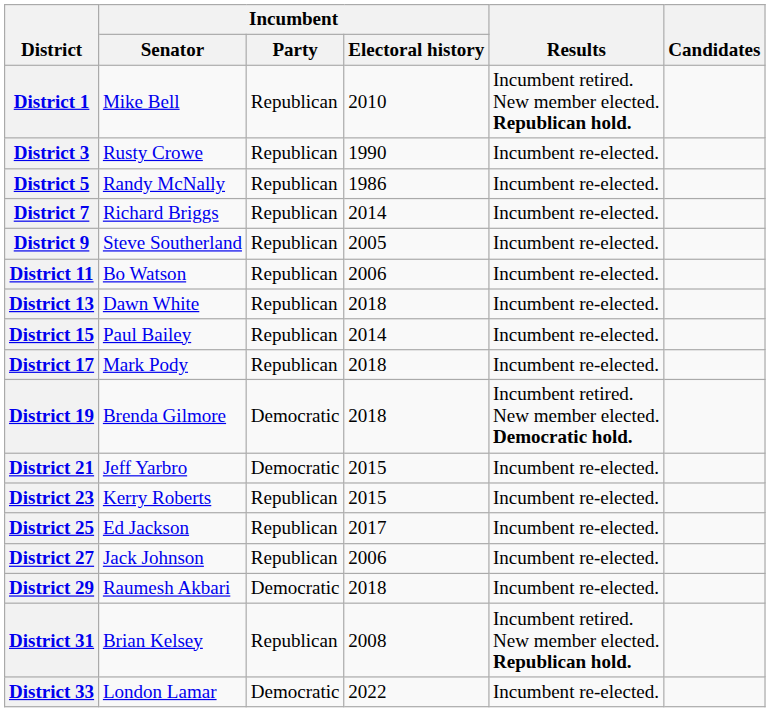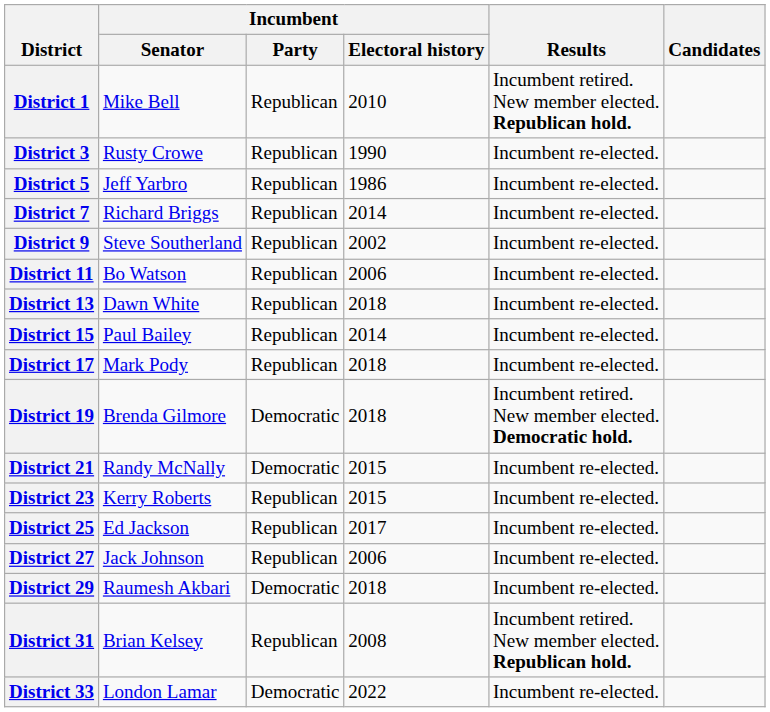 <table class="wikitable sortable">
 <tr valign=bottom>
 <th rowspan=2>District</th>
 <th colspan=3>Incumbent</th>
 <th rowspan=2>Results</th>
 <th rowspan=2>Candidates</th>
 </tr>
 <tr>
 <th>Senator</th>
 <th>Party</th>
 <th>Electoral history</th>
 </tr>
 <tr>
 <th><a href='#'>District 1</a></th>
 <td><a href='#'>Mike Bell</a><br></td>
 <td>Republican</td>
 <td>2010</td>
 <td>Incumbent retired.<br>New member elected.<br><strong>Republican hold.</strong></td>
 <td nowrap></td>
 </tr>
 <tr>
 <th><a href='#'>District 3</a></th>
 <td><a href='#'>Rusty Crowe</a></td>
 <td>Republican</td>
 <td>1990</td>
 <td>Incumbent re-elected.</td>
 <td nowrap></td>
 </tr>
 <tr>
 <th><a href='#'>District 5</a></th>
-<td><a href='#'>Randy McNally</a></td>
+<td><a href='#'>Jeff Yarbro</a></td>
 <td>Republican</td>
 <td>1986</td>
 <td>Incumbent re-elected.</td>
 <td nowrap></td>
 </tr>
 <tr>
 <th><a href='#'>District 7</a></th>
 <td><a href='#'>Richard Briggs</a></td>
 <td>Republican</td>
 <td>2014</td>
 <td>Incumbent re-elected.</td>
 <td nowrap></td>
 </tr>
 <tr>
 <th><a href='#'>District 9</a></th>
 <td><a href='#'>Steve Southerland</a><br></td>
 <td>Republican</td>
-<td>2005</td>
+<td>2002</td>
 <td>Incumbent re-elected.</td>
 <td nowrap></td>
 </tr>
 <tr>
 <th><a href='#'>District 11</a></th>
 <td><a href='#'>Bo Watson</a></td>
 <td>Republican</td>
 <td>2006</td>
 <td>Incumbent re-elected.</td>
 <td nowrap></td>
 </tr>
 <tr>
 <th><a href='#'>District 13</a></th>
 <td><a href='#'>Dawn White</a></td>
 <td>Republican</td>
 <td>2018</td>
 <td>Incumbent re-elected.</td>
 <td nowrap></td>
 </tr>
 <tr>
 <th><a href='#'>District 15</a></th>
 <td><a href='#'>Paul Bailey</a></td>
 <td>Republican</td>
 <td>2014</td>
 <td>Incumbent re-elected.</td>
 <td nowrap></td>
 </tr>
 <tr>
 <th><a href='#'>District 17</a></th>
 <td><a href='#'>Mark Pody</a></td>
 <td>Republican</td>
 <td>2018</td>
 <td>Incumbent re-elected.</td>
 <td nowrap></td>
 </tr>
 <tr>
 <th><a href='#'>District 19</a></th>
 <td><a href='#'>Brenda Gilmore</a></td>
 <td>Democratic</td>
 <td>2018</td>
 <td>Incumbent retired.<br>New member elected.<br><strong>Democratic hold.</strong></td>
 <td nowrap></td>
 </tr>
 <tr>
 <th><a href='#'>District 21</a></th>
-<td><a href='#'>Jeff Yarbro</a></td>
+<td><a href='#'>Randy McNally</a></td>
 <td>Democratic</td>
 <td>2015</td>
 <td>Incumbent re-elected.</td>
 <td nowrap></td>
 </tr>
 <tr>
 <th><a href='#'>District 23</a></th>
 <td><a href='#'>Kerry Roberts</a><br></td>
 <td>Republican</td>
 <td>2015</td>
 <td>Incumbent re-elected.</td>
 <td nowrap></td>
 </tr>
 <tr>
 <th><a href='#'>District 25</a></th>
 <td><a href='#'>Ed Jackson</a><br></td>
 <td>Republican</td>
 <td>2017</td>
 <td>Incumbent re-elected.</td>
 <td nowrap></td>
 </tr>
 <tr>
 <th><a href='#'>District 27</a></th>
 <td><a href='#'>Jack Johnson</a><br></td>
 <td>Republican</td>
 <td>2006</td>
 <td>Incumbent re-elected.</td>
 <td nowrap></td>
 </tr>
 <tr>
 <th><a href='#'>District 29</a></th>
 <td><a href='#'>Raumesh Akbari</a></td>
 <td>Democratic</td>
 <td>2018</td>
 <td>Incumbent re-elected.</td>
 <td nowrap></td>
 </tr>
 <tr>
 <th><a href='#'>District 31</a></th>
 <td><a href='#'>Brian Kelsey</a></td>
 <td>Republican</td>
 <td>2008</td>
 <td>Incumbent retired.<br>New member elected.<br><strong>Republican hold.</strong></td>
 <td nowrap></td>
 </tr>
 <tr>
 <th><a href='#'>District 33</a></th>
 <td><a href='#'>London Lamar</a></td>
 <td>Democratic</td>
 <td>2022 </td>
 <td>Incumbent re-elected.</td>
 <td nowrap></td>
 </tr>
 </table>
